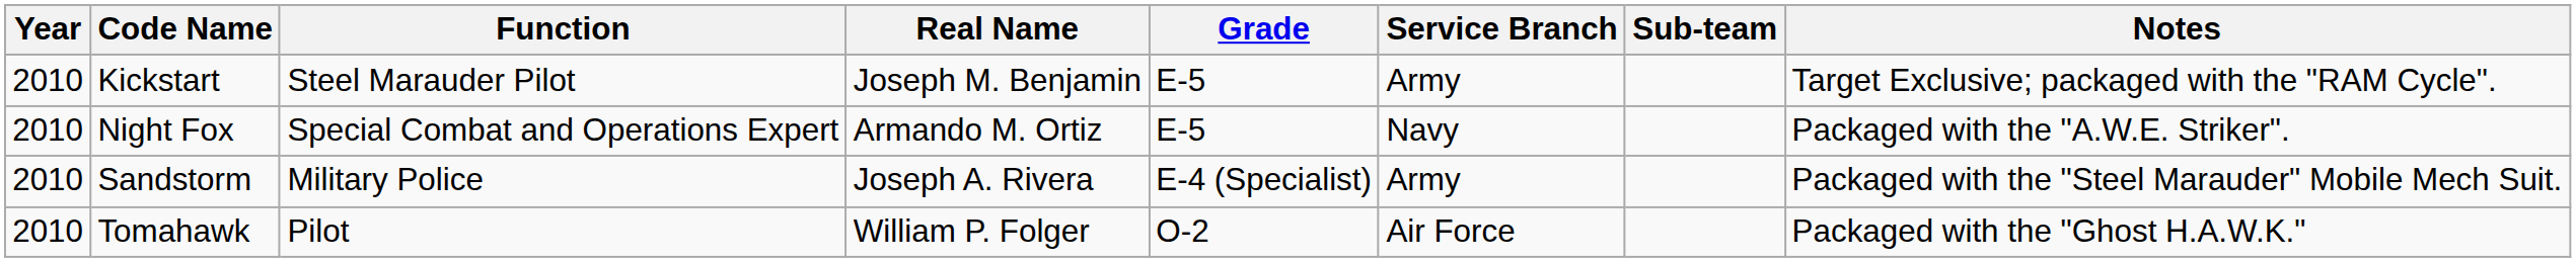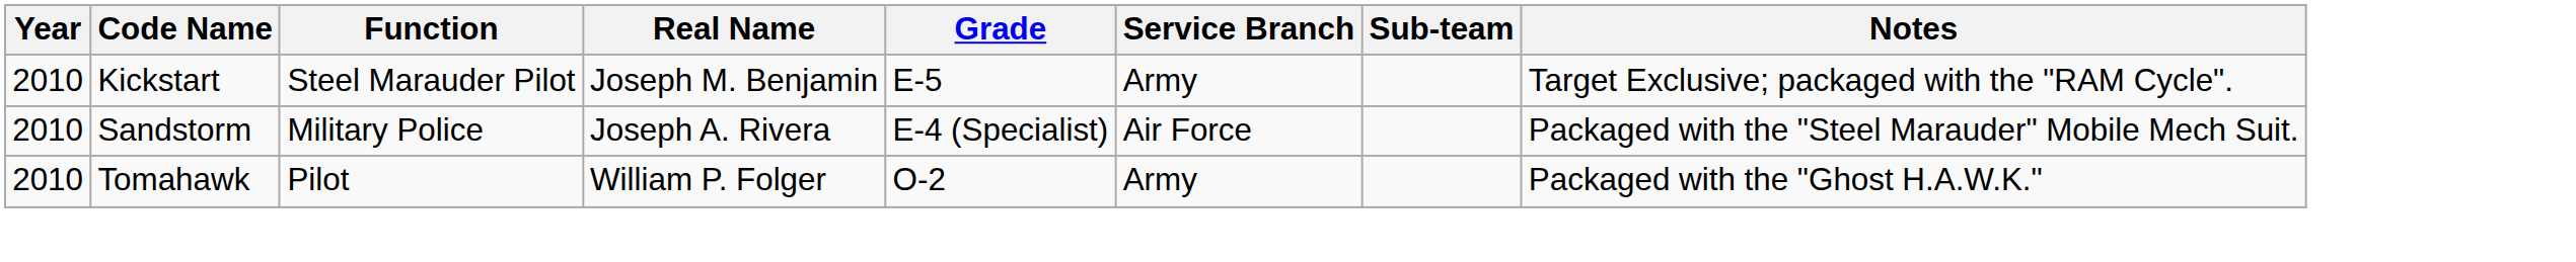 <table class="wikitable sortable" align="left" style="margin:auto;">
 <tr>
 <th>Year</th>
 <th>Code Name</th>
 <th>Function</th>
 <th>Real Name</th>
 <th><a href='#'>Grade</a></th>
 <th>Service Branch</th>
 <th>Sub-team</th>
 <th>Notes</th>
 </tr>
 <tr>
 <td>2010</td>
 <td>Kickstart</td>
 <td>Steel Marauder Pilot</td>
 <td>Joseph M. Benjamin</td>
 <td>E-5</td>
 <td>Army</td>
 <td></td>
 <td>Target Exclusive; packaged with the "RAM Cycle".</td>
 </tr>
 <tr>
 <td>2010</td>
-<td>Night Fox</td>
-<td>Special Combat and Operations Expert</td>
-<td>Armando M. Ortiz</td>
-<td>E-5</td>
-<td>Navy</td>
-<td></td>
-<td>Packaged with the "A.W.E. Striker".</td>
-</tr>
-<tr>
-<td>2010</td>
 <td>Sandstorm</td>
 <td>Military Police</td>
 <td>Joseph A. Rivera</td>
 <td>E-4 (Specialist)</td>
-<td>Army</td>
+<td>Air Force</td>
 <td></td>
 <td>Packaged with the "Steel Marauder" Mobile Mech Suit.</td>
 </tr>
 <tr>
 <td>2010</td>
 <td>Tomahawk</td>
 <td>Pilot</td>
 <td>William P. Folger</td>
 <td>O-2</td>
-<td>Air Force</td>
+<td>Army</td>
 <td></td>
 <td>Packaged with the "Ghost H.A.W.K."</td>
 </tr>
 </table>
